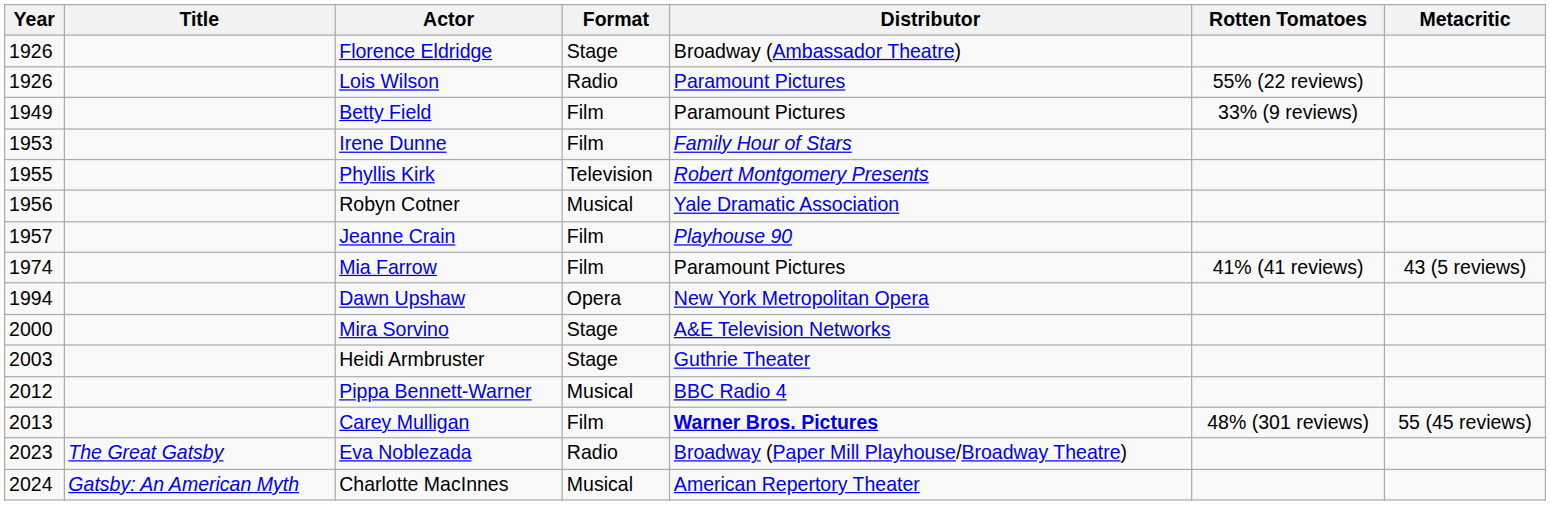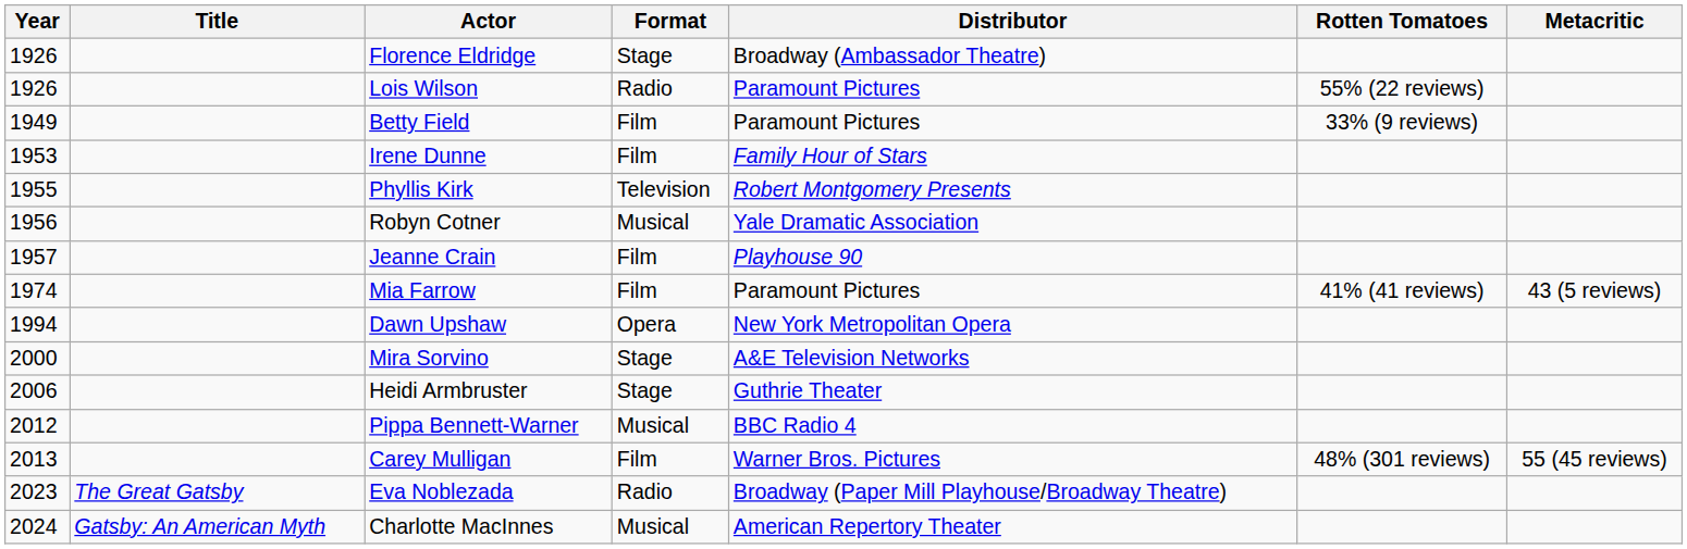 <table class="wikitable sortable" width="100%">
 <tr>
 <th>Year</th>
 <th>Title</th>
 <th>Actor</th>
 <th>Format</th>
 <th>Distributor</th>
 <th>Rotten Tomatoes</th>
 <th>Metacritic</th>
 </tr>
 <tr>
 <td>1926</td>
 <td></td>
 <td><a href='#'>Florence Eldridge</a></td>
 <td>Stage</td>
 <td>Broadway (<a href='#'>Ambassador Theatre</a>)</td>
 <td></td>
 <td></td>
 </tr>
 <tr>
 <td>1926</td>
 <td></td>
 <td><a href='#'>Lois Wilson</a></td>
 <td>Radio</td>
 <td><a href='#'>Paramount Pictures</a></td>
 <td class="wikitable sortable" style="text-align: center">55% (22 reviews)</td>
 <td></td>
 </tr>
 <tr>
 <td>1949</td>
 <td></td>
 <td><a href='#'>Betty Field</a></td>
 <td>Film</td>
 <td>Paramount Pictures</td>
 <td class="wikitable sortable" style="text-align: center">33% (9 reviews)</td>
 <td></td>
 </tr>
 <tr>
 <td>1953</td>
 <td></td>
 <td><a href='#'>Irene Dunne</a></td>
 <td>Film</td>
 <td><em><a href='#'>Family Hour of Stars</a></em></td>
 <td></td>
 <td></td>
 </tr>
 <tr>
 <td>1955</td>
 <td></td>
 <td><a href='#'>Phyllis Kirk</a></td>
 <td>Television</td>
 <td><em><a href='#'>Robert Montgomery Presents</a></em></td>
 <td></td>
 <td></td>
 </tr>
 <tr>
 <td>1956</td>
 <td></td>
 <td>Robyn Cotner</td>
 <td>Musical</td>
 <td><a href='#'>Yale Dramatic Association</a></td>
 <td></td>
 <td></td>
 </tr>
 <tr>
 <td>1957</td>
 <td></td>
 <td><a href='#'>Jeanne Crain</a></td>
 <td>Film</td>
 <td><em><a href='#'>Playhouse 90</a></em></td>
 <td></td>
 <td></td>
 </tr>
 <tr>
 <td>1974</td>
 <td></td>
 <td><a href='#'>Mia Farrow</a></td>
 <td>Film</td>
 <td>Paramount Pictures</td>
 <td class="wikitable sortable" style="text-align: center">41% (41 reviews)</td>
 <td class="wikitable sortable" style="text-align: center">43 (5 reviews)</td>
 </tr>
 <tr>
 <td>1994</td>
 <td></td>
 <td><a href='#'>Dawn Upshaw</a></td>
 <td>Opera</td>
 <td><a href='#'>New York Metropolitan Opera</a></td>
 <td></td>
 <td></td>
 </tr>
 <tr>
 <td>2000</td>
 <td></td>
 <td><a href='#'>Mira Sorvino</a></td>
 <td>Stage</td>
 <td><a href='#'>A&E Television Networks</a></td>
 <td></td>
 <td></td>
 </tr>
 <tr>
-<td>2003</td>
+<td>2006</td>
 <td></td>
 <td>Heidi Armbruster</td>
 <td>Stage</td>
 <td><a href='#'>Guthrie Theater</a></td>
 <td></td>
 <td></td>
 </tr>
 <tr>
 <td>2012</td>
 <td></td>
 <td><a href='#'>Pippa Bennett-Warner</a></td>
 <td>Musical</td>
 <td><a href='#'>BBC Radio 4</a></td>
 <td></td>
 <td></td>
 </tr>
 <tr>
 <td>2013</td>
 <td></td>
 <td><a href='#'>Carey Mulligan</a></td>
 <td>Film</td>
-<td><strong><a href='#'>Warner Bros. Pictures</a></strong></td>
+<td><a href='#'>Warner Bros. Pictures</a></td>
 <td class="wikitable sortable" style="text-align: center">48% (301 reviews)</td>
 <td class="wikitable sortable" style="text-align: center">55 (45 reviews)</td>
 </tr>
 <tr>
 <td>2023</td>
 <td><em><a href='#'>The Great Gatsby</a></em></td>
 <td><a href='#'>Eva Noblezada</a></td>
 <td>Radio</td>
 <td><a href='#'>Broadway</a> (<a href='#'>Paper Mill Playhouse</a>/<a href='#'>Broadway Theatre</a>)</td>
 <td></td>
 <td></td>
 </tr>
 <tr>
 <td>2024</td>
 <td><em><a href='#'>Gatsby: An American Myth</a></em></td>
 <td>Charlotte MacInnes</td>
 <td>Musical</td>
 <td><a href='#'>American Repertory Theater</a></td>
 <td></td>
 <td></td>
 </tr>
 </table>
